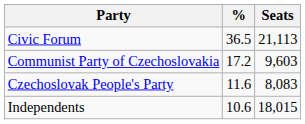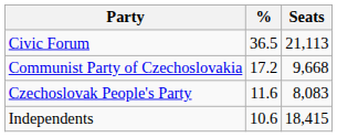 <table class=wikitable style=text-align:right>
 <tr>
 <th>Party</th>
 <th>%</th>
 <th>Seats</th>
 </tr>
 <tr>
 <td align=left><a href='#'>Civic Forum</a></td>
 <td>36.5</td>
 <td>21,113</td>
 </tr>
 <tr>
 <td align=left><a href='#'>Communist Party of Czechoslovakia</a></td>
 <td>17.2</td>
-<td>9,603</td>
+<td>9,668</td>
 </tr>
 <tr>
 <td align=left><a href='#'>Czechoslovak People's Party</a></td>
 <td>11.6</td>
 <td>8,083</td>
 </tr>
 <tr>
 <td align=left>Independents</td>
 <td>10.6</td>
-<td>18,015</td>
+<td>18,415</td>
 </tr>
 </table>
